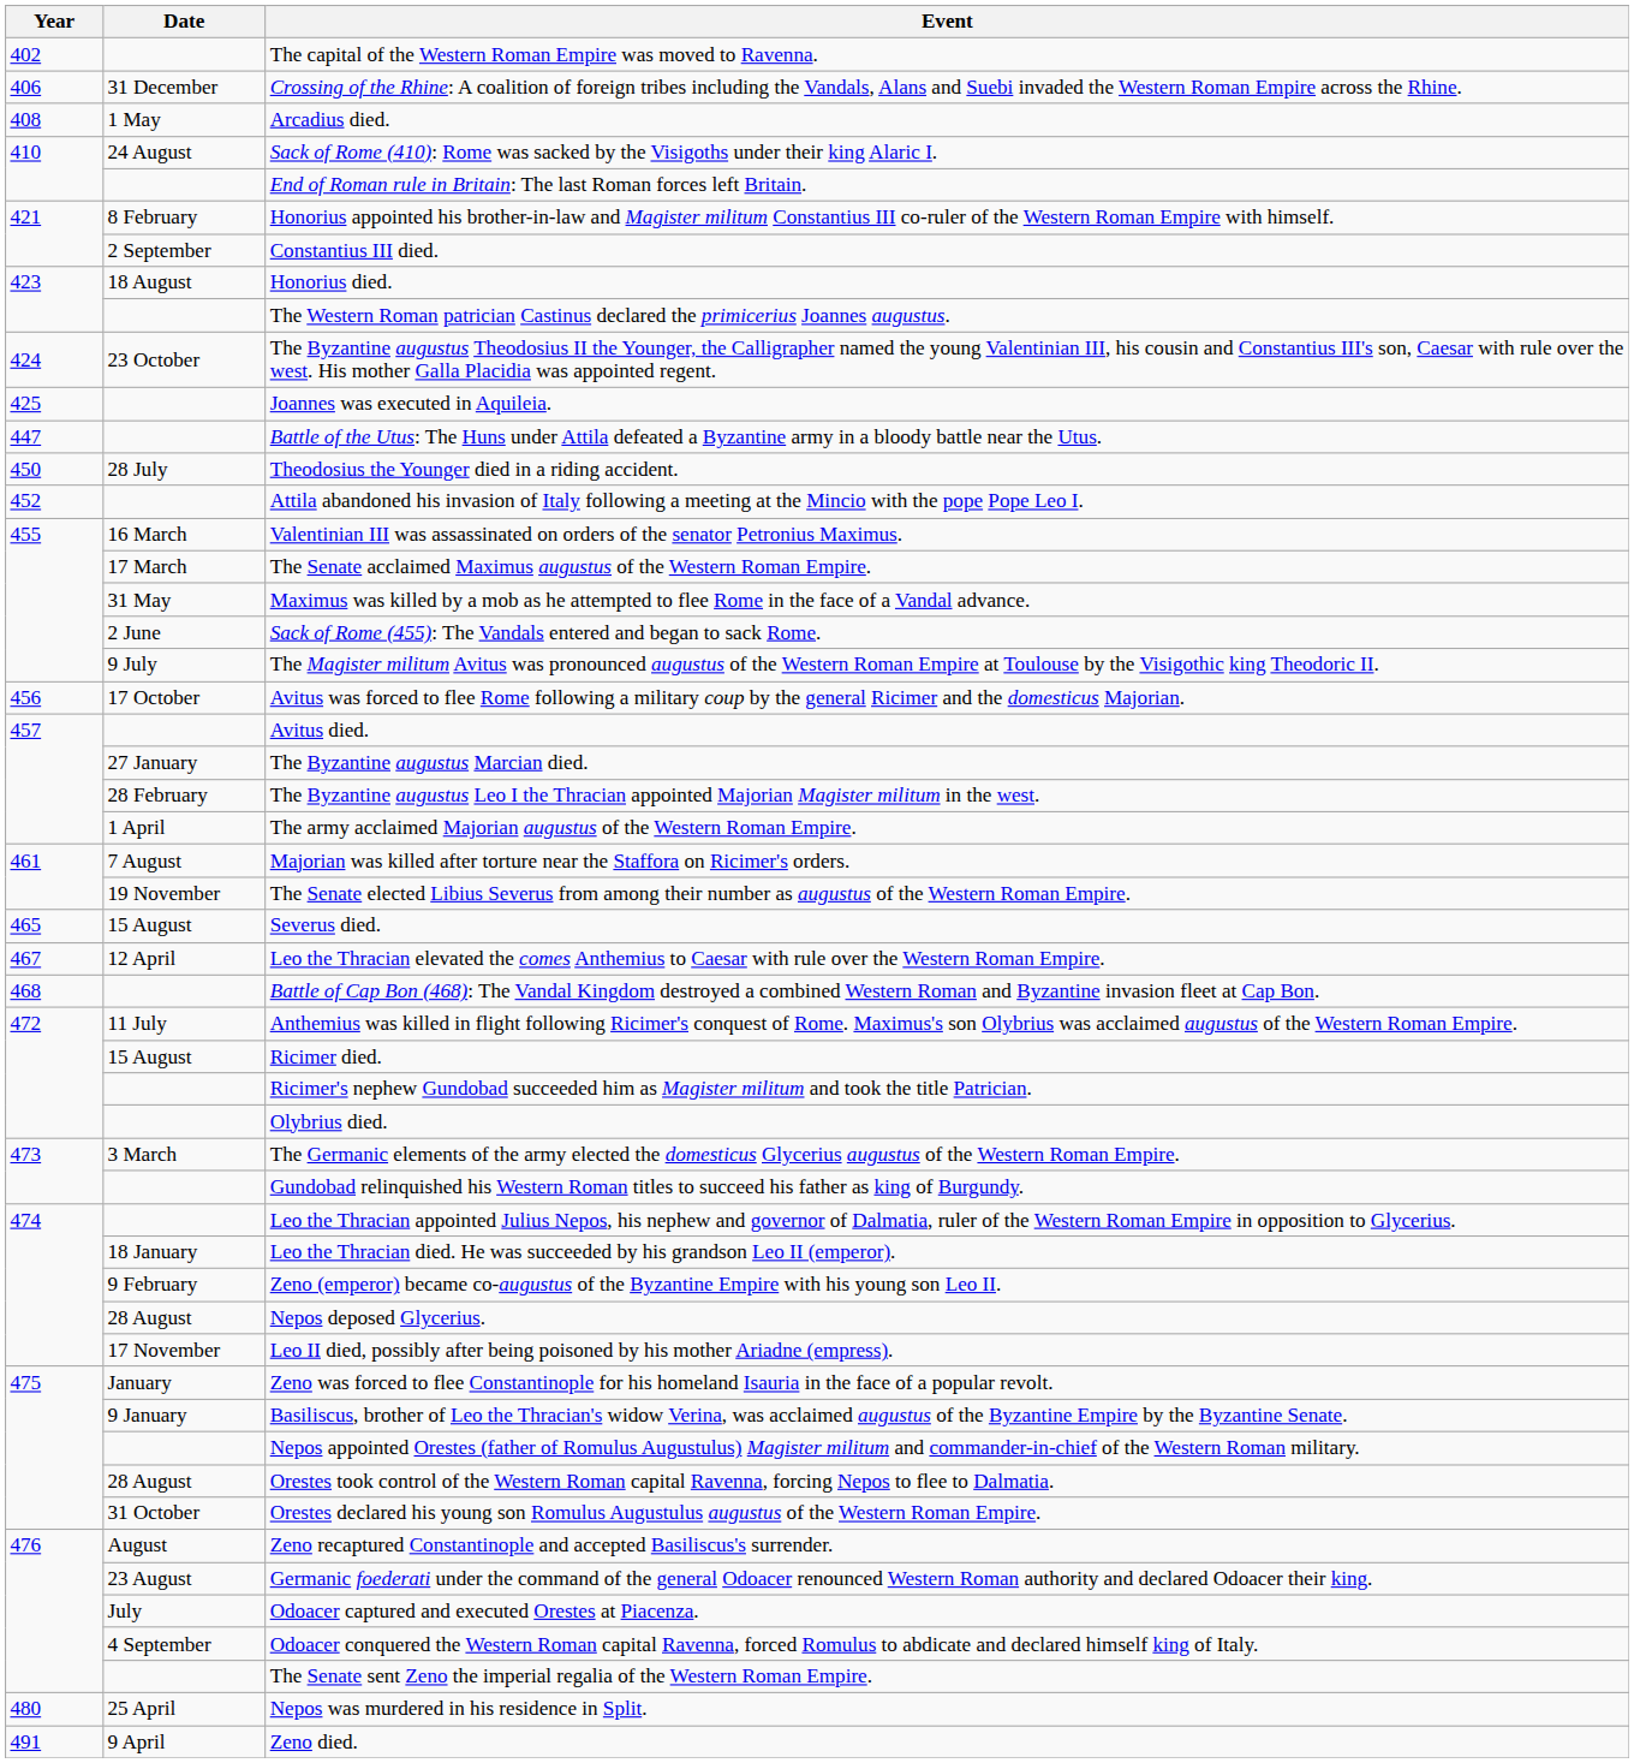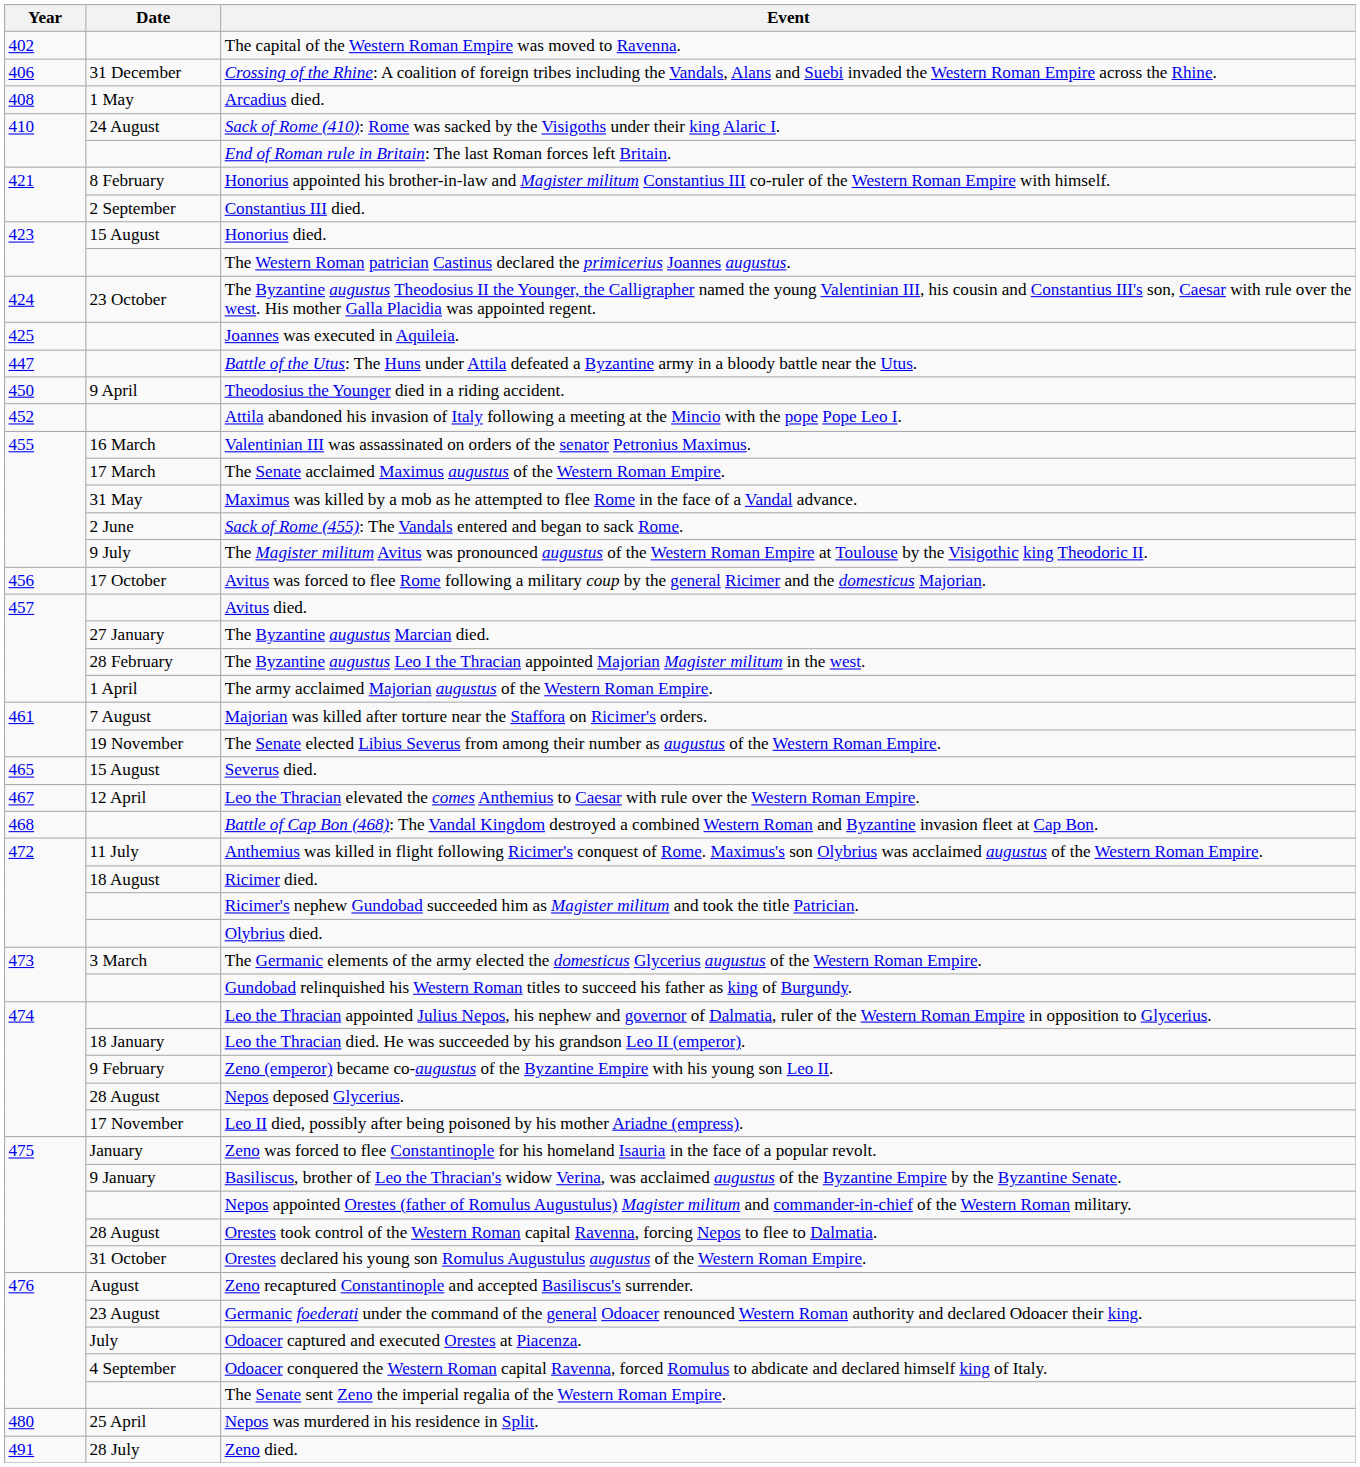 <table class="wikitable" width="100%">
 <tr>
 <th style="width:6%">Year</th>
 <th style="width:10%">Date</th>
 <th>Event</th>
 </tr>
 <tr>
 <td><a href='#'>402</a></td>
 <td></td>
 <td>The capital of the <a href='#'>Western Roman Empire</a> was moved to <a href='#'>Ravenna</a>.</td>
 </tr>
 <tr>
 <td><a href='#'>406</a></td>
 <td>31 December</td>
 <td><em><a href='#'>Crossing of the Rhine</a></em>: A coalition of foreign tribes including the <a href='#'>Vandals</a>, <a href='#'>Alans</a> and <a href='#'>Suebi</a> invaded the <a href='#'>Western Roman Empire</a> across the <a href='#'>Rhine</a>.</td>
 </tr>
 <tr>
 <td><a href='#'>408</a></td>
 <td>1 May</td>
 <td><a href='#'>Arcadius</a> died.</td>
 </tr>
 <tr>
 <td rowspan="2" valign="top"><a href='#'>410</a></td>
 <td>24 August</td>
 <td><em><a href='#'>Sack of Rome (410)</a></em>: <a href='#'>Rome</a> was sacked by the <a href='#'>Visigoths</a> under their <a href='#'>king</a> <a href='#'>Alaric I</a>.</td>
 </tr>
 <tr>
 <td></td>
 <td><em><a href='#'>End of Roman rule in Britain</a></em>: The last Roman forces left <a href='#'>Britain</a>.</td>
 </tr>
 <tr>
 <td rowspan="2" valign="top"><a href='#'>421</a></td>
 <td>8 February</td>
 <td><a href='#'>Honorius</a> appointed his brother-in-law and <em><a href='#'>Magister militum</a></em> <a href='#'>Constantius III</a> co-ruler of the <a href='#'>Western Roman Empire</a> with himself.</td>
 </tr>
 <tr>
 <td>2 September</td>
 <td><a href='#'>Constantius III</a> died.</td>
 </tr>
 <tr>
 <td rowspan="2" valign="top"><a href='#'>423</a></td>
-<td>18 August</td>
+<td>15 August</td>
 <td><a href='#'>Honorius</a> died.</td>
 </tr>
 <tr>
 <td></td>
 <td>The <a href='#'>Western Roman</a> <a href='#'>patrician</a> <a href='#'>Castinus</a> declared the <em><a href='#'>primicerius</a></em> <a href='#'>Joannes</a> <em><a href='#'>augustus</a></em>.</td>
 </tr>
 <tr>
 <td><a href='#'>424</a></td>
 <td>23 October</td>
 <td>The <a href='#'>Byzantine</a> <em><a href='#'>augustus</a></em> <a href='#'>Theodosius II the Younger, the Calligrapher</a> named the young <a href='#'>Valentinian III</a>, his cousin and <a href='#'>Constantius III's</a> son, <a href='#'>Caesar</a> with rule over the <a href='#'>west</a>.  His mother <a href='#'>Galla Placidia</a> was appointed regent.</td>
 </tr>
 <tr>
 <td><a href='#'>425</a></td>
 <td></td>
 <td><a href='#'>Joannes</a> was executed in <a href='#'>Aquileia</a>.</td>
 </tr>
 <tr>
 <td><a href='#'>447</a></td>
 <td></td>
 <td><em><a href='#'>Battle of the Utus</a></em>: The <a href='#'>Huns</a> under <a href='#'>Attila</a> defeated a <a href='#'>Byzantine</a> army in a bloody battle near the <a href='#'>Utus</a>.</td>
 </tr>
 <tr>
 <td><a href='#'>450</a></td>
-<td>28 July</td>
+<td>9 April</td>
 <td><a href='#'>Theodosius the Younger</a> died in a riding accident.</td>
 </tr>
 <tr>
 <td><a href='#'>452</a></td>
 <td></td>
 <td><a href='#'>Attila</a> abandoned his invasion of <a href='#'>Italy</a> following a meeting at the <a href='#'>Mincio</a> with the <a href='#'>pope</a> <a href='#'>Pope Leo I</a>.</td>
 </tr>
 <tr>
 <td rowspan="5" valign="top"><a href='#'>455</a></td>
 <td>16 March</td>
 <td><a href='#'>Valentinian III</a> was assassinated on orders of the <a href='#'>senator</a> <a href='#'>Petronius Maximus</a>.</td>
 </tr>
 <tr>
 <td>17 March</td>
 <td>The <a href='#'>Senate</a> acclaimed <a href='#'>Maximus</a> <em><a href='#'>augustus</a></em> of the <a href='#'>Western Roman Empire</a>.</td>
 </tr>
 <tr>
 <td>31 May</td>
 <td><a href='#'>Maximus</a> was killed by a mob as he attempted to flee <a href='#'>Rome</a> in the face of a <a href='#'>Vandal</a> advance.</td>
 </tr>
 <tr>
 <td>2 June</td>
 <td><em><a href='#'>Sack of Rome (455)</a></em>: The <a href='#'>Vandals</a> entered and began to sack <a href='#'>Rome</a>.</td>
 </tr>
 <tr>
 <td>9 July</td>
 <td>The <em><a href='#'>Magister militum</a></em> <a href='#'>Avitus</a> was pronounced <em><a href='#'>augustus</a></em> of the <a href='#'>Western Roman Empire</a> at <a href='#'>Toulouse</a> by the <a href='#'>Visigothic</a> <a href='#'>king</a> <a href='#'>Theodoric II</a>.</td>
 </tr>
 <tr>
 <td><a href='#'>456</a></td>
 <td>17 October</td>
 <td><a href='#'>Avitus</a> was forced to flee <a href='#'>Rome</a> following a military <em>coup</em> by the <a href='#'>general</a> <a href='#'>Ricimer</a> and the <em><a href='#'>domesticus</a></em> <a href='#'>Majorian</a>.</td>
 </tr>
 <tr>
 <td rowspan="4" valign="top"><a href='#'>457</a></td>
 <td></td>
 <td><a href='#'>Avitus</a> died.</td>
 </tr>
 <tr>
 <td>27 January</td>
 <td>The <a href='#'>Byzantine</a> <em><a href='#'>augustus</a></em> <a href='#'>Marcian</a> died.</td>
 </tr>
 <tr>
 <td>28 February</td>
 <td>The <a href='#'>Byzantine</a> <em><a href='#'>augustus</a></em> <a href='#'>Leo I the Thracian</a> appointed <a href='#'>Majorian</a> <em><a href='#'>Magister militum</a></em> in the <a href='#'>west</a>.</td>
 </tr>
 <tr>
 <td>1 April</td>
 <td>The army acclaimed <a href='#'>Majorian</a> <em><a href='#'>augustus</a></em> of the <a href='#'>Western Roman Empire</a>.</td>
 </tr>
 <tr>
 <td rowspan="2" valign="top"><a href='#'>461</a></td>
 <td>7 August</td>
 <td><a href='#'>Majorian</a> was killed after torture near the <a href='#'>Staffora</a> on <a href='#'>Ricimer's</a> orders.</td>
 </tr>
 <tr>
 <td>19 November</td>
 <td>The <a href='#'>Senate</a> elected <a href='#'>Libius Severus</a> from among their number as <em><a href='#'>augustus</a></em> of the <a href='#'>Western Roman Empire</a>.</td>
 </tr>
 <tr>
 <td><a href='#'>465</a></td>
 <td>15 August</td>
 <td><a href='#'>Severus</a> died.</td>
 </tr>
 <tr>
 <td><a href='#'>467</a></td>
 <td>12 April</td>
 <td><a href='#'>Leo the Thracian</a> elevated the <em><a href='#'>comes</a></em> <a href='#'>Anthemius</a> to <a href='#'>Caesar</a> with rule over the <a href='#'>Western Roman Empire</a>.</td>
 </tr>
 <tr>
 <td><a href='#'>468</a></td>
 <td></td>
 <td><em><a href='#'>Battle of Cap Bon (468)</a></em>: The <a href='#'>Vandal Kingdom</a> destroyed a combined <a href='#'>Western Roman</a> and <a href='#'>Byzantine</a> invasion fleet at <a href='#'>Cap Bon</a>.</td>
 </tr>
 <tr>
 <td rowspan="4" valign="top"><a href='#'>472</a></td>
 <td>11 July</td>
 <td><a href='#'>Anthemius</a> was killed in flight following <a href='#'>Ricimer's</a> conquest of <a href='#'>Rome</a>.  <a href='#'>Maximus's</a> son <a href='#'>Olybrius</a> was acclaimed <em><a href='#'>augustus</a></em> of the <a href='#'>Western Roman Empire</a>.</td>
 </tr>
 <tr>
-<td>15 August</td>
+<td>18 August</td>
 <td><a href='#'>Ricimer</a> died.</td>
 </tr>
 <tr>
 <td></td>
 <td><a href='#'>Ricimer's</a> nephew <a href='#'>Gundobad</a> succeeded him as <em><a href='#'>Magister militum</a></em> and took the title <a href='#'>Patrician</a>.</td>
 </tr>
 <tr>
 <td></td>
 <td><a href='#'>Olybrius</a> died.</td>
 </tr>
 <tr>
 <td rowspan="2" valign="top"><a href='#'>473</a></td>
 <td>3 March</td>
 <td>The <a href='#'>Germanic</a> elements of the army elected the <em><a href='#'>domesticus</a></em> <a href='#'>Glycerius</a> <em><a href='#'>augustus</a></em> of the <a href='#'>Western Roman Empire</a>.</td>
 </tr>
 <tr>
 <td></td>
 <td><a href='#'>Gundobad</a> relinquished his <a href='#'>Western Roman</a> titles to succeed his father as <a href='#'>king</a> of <a href='#'>Burgundy</a>.</td>
 </tr>
 <tr>
 <td rowspan="5" valign="top"><a href='#'>474</a></td>
 <td></td>
 <td><a href='#'>Leo the Thracian</a> appointed <a href='#'>Julius Nepos</a>, his nephew and <a href='#'>governor</a> of <a href='#'>Dalmatia</a>, ruler of the <a href='#'>Western Roman Empire</a> in opposition to <a href='#'>Glycerius</a>.</td>
 </tr>
 <tr>
 <td>18 January</td>
 <td><a href='#'>Leo the Thracian</a> died.  He was succeeded by his grandson <a href='#'>Leo II (emperor)</a>.</td>
 </tr>
 <tr>
 <td>9 February</td>
 <td><a href='#'>Zeno (emperor)</a> became co-<em><a href='#'>augustus</a></em> of the <a href='#'>Byzantine Empire</a> with his young son <a href='#'>Leo II</a>.</td>
 </tr>
 <tr>
 <td>28 August</td>
 <td><a href='#'>Nepos</a> deposed <a href='#'>Glycerius</a>.</td>
 </tr>
 <tr>
 <td>17 November</td>
 <td><a href='#'>Leo II</a> died, possibly after being poisoned by his mother <a href='#'>Ariadne (empress)</a>.</td>
 </tr>
 <tr>
 <td rowspan="5" valign="top"><a href='#'>475</a></td>
 <td>January</td>
 <td><a href='#'>Zeno</a> was forced to flee <a href='#'>Constantinople</a> for his homeland <a href='#'>Isauria</a> in the face of a popular revolt.</td>
 </tr>
 <tr>
 <td>9 January</td>
 <td><a href='#'>Basiliscus</a>, brother of <a href='#'>Leo the Thracian's</a> widow <a href='#'>Verina</a>, was acclaimed <em><a href='#'>augustus</a></em> of the <a href='#'>Byzantine Empire</a> by the <a href='#'>Byzantine Senate</a>.</td>
 </tr>
 <tr>
 <td></td>
 <td><a href='#'>Nepos</a> appointed <a href='#'>Orestes (father of Romulus Augustulus)</a> <em><a href='#'>Magister militum</a></em> and <a href='#'>commander-in-chief</a> of the <a href='#'>Western Roman</a> military.</td>
 </tr>
 <tr>
 <td>28 August</td>
 <td><a href='#'>Orestes</a> took control of the <a href='#'>Western Roman</a> capital <a href='#'>Ravenna</a>, forcing <a href='#'>Nepos</a> to flee to <a href='#'>Dalmatia</a>.</td>
 </tr>
 <tr>
 <td>31 October</td>
 <td><a href='#'>Orestes</a> declared his young son <a href='#'>Romulus Augustulus</a> <em><a href='#'>augustus</a></em> of the <a href='#'>Western Roman Empire</a>.</td>
 </tr>
 <tr>
 <td rowspan="5" valign="top"><a href='#'>476</a></td>
 <td>August</td>
 <td><a href='#'>Zeno</a> recaptured <a href='#'>Constantinople</a> and accepted <a href='#'>Basiliscus's</a> surrender.</td>
 </tr>
 <tr>
 <td>23 August</td>
 <td><a href='#'>Germanic</a> <em><a href='#'>foederati</a></em> under the command of the <a href='#'>general</a> <a href='#'>Odoacer</a> renounced <a href='#'>Western Roman</a> authority and declared Odoacer their <a href='#'>king</a>.</td>
 </tr>
 <tr>
 <td>July</td>
 <td><a href='#'>Odoacer</a> captured and executed <a href='#'>Orestes</a> at <a href='#'>Piacenza</a>.</td>
 </tr>
 <tr>
 <td>4 September</td>
 <td><a href='#'>Odoacer</a> conquered the <a href='#'>Western Roman</a> capital <a href='#'>Ravenna</a>, forced <a href='#'>Romulus</a> to abdicate and declared himself <a href='#'>king</a> of Italy.</td>
 </tr>
 <tr>
 <td></td>
 <td>The <a href='#'>Senate</a> sent <a href='#'>Zeno</a> the imperial regalia of the <a href='#'>Western Roman Empire</a>.</td>
 </tr>
 <tr>
 <td><a href='#'>480</a></td>
 <td>25 April</td>
 <td><a href='#'>Nepos</a> was murdered in his residence in <a href='#'>Split</a>.</td>
 </tr>
 <tr>
 <td><a href='#'>491</a></td>
-<td>9 April</td>
+<td>28 July</td>
 <td><a href='#'>Zeno</a> died.</td>
 </tr>
 </table>
